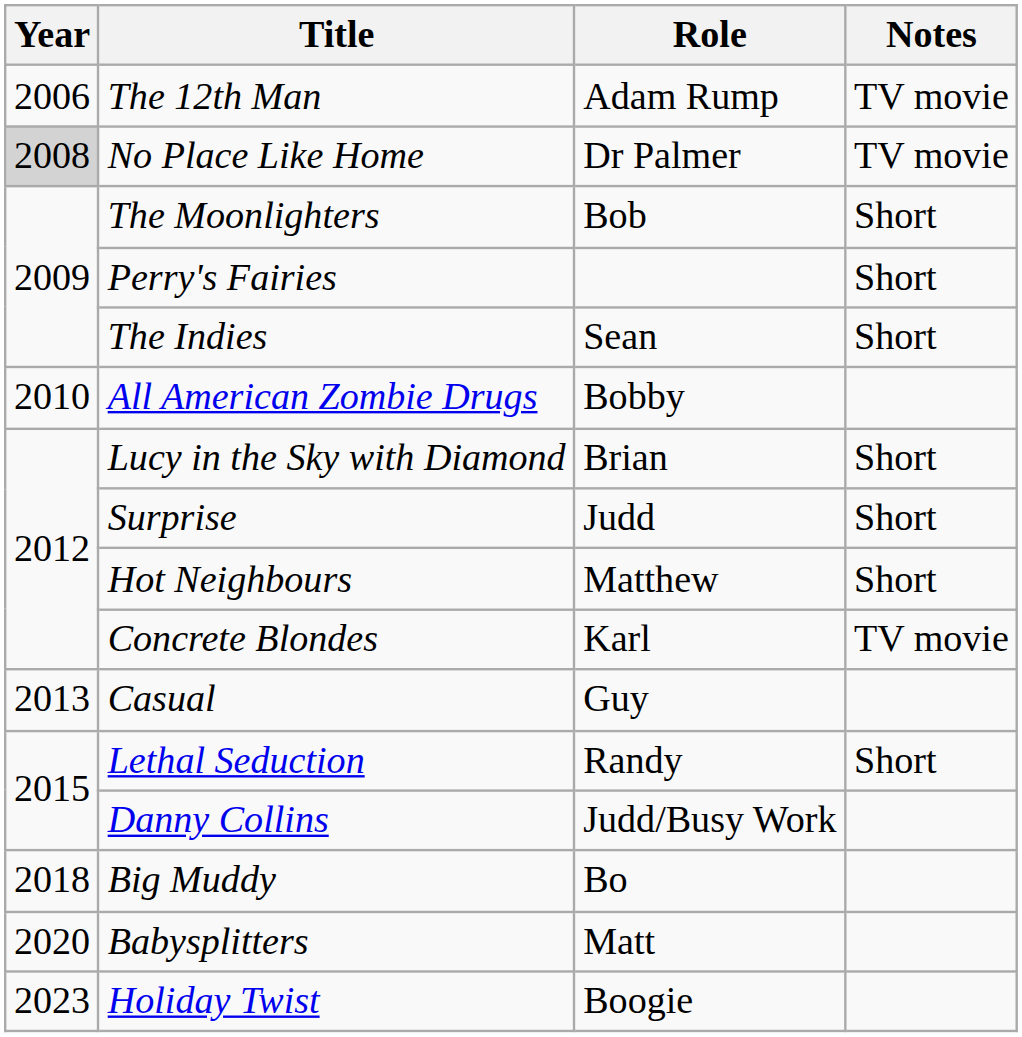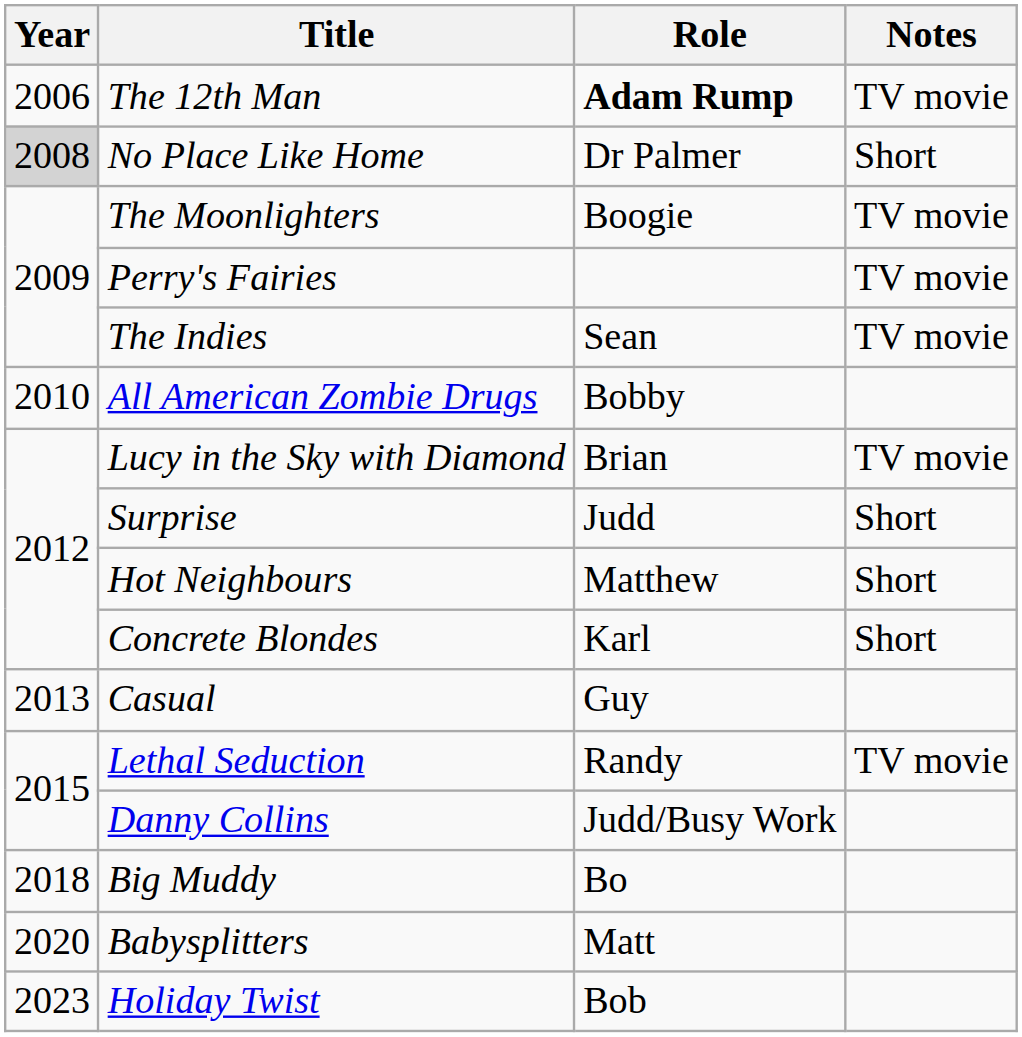 <table class="wikitable sortable">
 <tr>
 <th>Year</th>
 <th>Title</th>
 <th>Role</th>
 <th>Notes</th>
 </tr>
 <tr>
 <td>2006</td>
 <td><em>The 12th Man</em></td>
-<td>Adam Rump</td>
+<td><strong>Adam Rump</strong></td>
 <td>TV movie</td>
 </tr>
 <tr>
 <td style="background: lightgrey;">2008</td>
 <td><em>No Place Like Home</em></td>
 <td>Dr Palmer</td>
-<td>TV movie</td>
+<td>Short</td>
 </tr>
 <tr>
 <td rowspan=3>2009</td>
 <td><em>The Moonlighters</em></td>
-<td>Bob</td>
-<td>Short</td>
+<td>Boogie</td>
+<td>TV movie</td>
 </tr>
 <tr>
 <td><em>Perry's Fairies</em></td>
 <td></td>
-<td>Short</td>
+<td>TV movie</td>
 </tr>
 <tr>
 <td><em>The Indies</em></td>
 <td>Sean</td>
-<td>Short</td>
+<td>TV movie</td>
 </tr>
 <tr>
 <td>2010</td>
 <td><em><a href='#'>All American Zombie Drugs</a></em></td>
 <td>Bobby</td>
 <td></td>
 </tr>
 <tr>
 <td rowspan=4>2012</td>
 <td><em>Lucy in the Sky with Diamond</em></td>
 <td>Brian</td>
-<td>Short</td>
+<td>TV movie</td>
 </tr>
 <tr>
 <td><em>Surprise</em></td>
 <td>Judd</td>
 <td>Short</td>
 </tr>
 <tr>
 <td><em>Hot Neighbours</em></td>
 <td>Matthew</td>
 <td>Short</td>
 </tr>
 <tr>
 <td><em>Concrete Blondes</em></td>
 <td>Karl</td>
-<td>TV movie</td>
+<td>Short</td>
 </tr>
 <tr>
 <td>2013</td>
 <td><em>Casual</em></td>
 <td>Guy</td>
 <td></td>
 </tr>
 <tr>
 <td rowspan=2>2015</td>
 <td><em><a href='#'>Lethal Seduction</a></em></td>
 <td>Randy</td>
-<td>Short</td>
+<td>TV movie</td>
 </tr>
 <tr>
 <td><em><a href='#'>Danny Collins</a></em></td>
 <td>Judd/Busy Work</td>
 <td></td>
 </tr>
 <tr>
 <td>2018</td>
 <td><em>Big Muddy</em></td>
 <td>Bo</td>
 <td></td>
 </tr>
 <tr>
 <td>2020</td>
 <td><em>Babysplitters</em></td>
 <td>Matt</td>
 <td></td>
 </tr>
 <tr>
 <td>2023</td>
 <td><em><a href='#'>Holiday Twist</a></em></td>
-<td>Boogie</td>
+<td>Bob</td>
 <td></td>
 </tr>
 </table>
